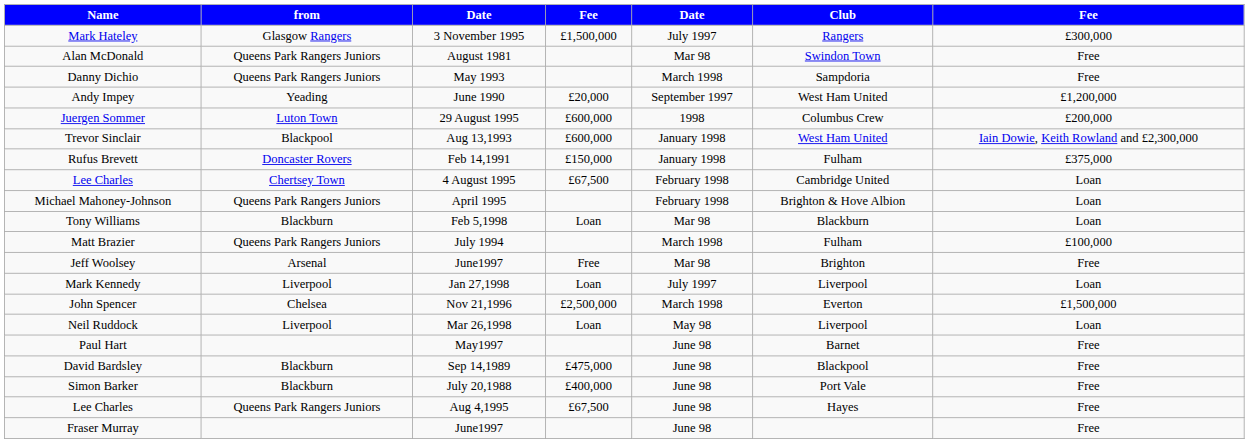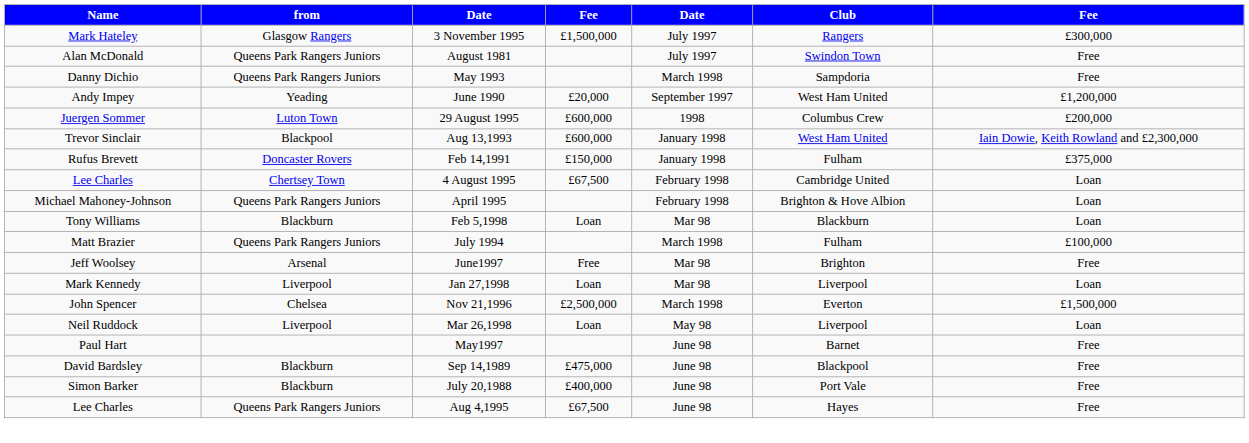 <table class="wikitable" style="text-align:center; font-size:90%; width:90%;">
 <tr>
 <th style="background:#0000FF; color:#FFFFFF; text-align:center;"><strong>Name</strong></th>
 <th style="background:#0000FF; color:#FFFFFF; text-align:center;">from</th>
 <th style="background:#0000FF; color:#FFFFFF; text-align:center;">Date</th>
 <th style="background:#0000FF; color:#FFFFFF; text-align:center;">Fee</th>
 <th style="background:#0000FF; color:#FFFFFF; text-align:center;"><strong>Date</strong></th>
 <th style="background:#0000FF; color:#FFFFFF; text-align:center;">Club</th>
 <th style="background:#0000FF; color:#FFFFFF; text-align:center;"><strong>Fee</strong></th>
 </tr>
 <tr>
 <td><a href='#'>Mark Hateley</a></td>
 <td>Glasgow <a href='#'>Rangers</a></td>
 <td>3 November 1995</td>
 <td>£1,500,000</td>
 <td>July 1997</td>
 <td><a href='#'>Rangers</a></td>
 <td>£300,000</td>
 </tr>
 <tr>
 <td>Alan McDonald</td>
 <td>Queens Park Rangers Juniors</td>
 <td>August 1981</td>
 <td></td>
-<td>Mar 98</td>
+<td>July 1997</td>
 <td><a href='#'>Swindon Town</a></td>
 <td>Free</td>
 </tr>
 <tr>
 <td>Danny Dichio</td>
 <td>Queens Park Rangers Juniors</td>
 <td>May 1993</td>
 <td></td>
 <td>March 1998</td>
 <td>Sampdoria</td>
 <td>Free</td>
 </tr>
 <tr>
 <td>Andy Impey</td>
 <td>Yeading</td>
 <td>June 1990</td>
 <td>£20,000</td>
 <td>September 1997</td>
 <td>West Ham United</td>
 <td>£1,200,000</td>
 </tr>
 <tr>
 <td><a href='#'>Juergen Sommer</a></td>
 <td><a href='#'>Luton Town</a></td>
 <td>29 August 1995</td>
 <td>£600,000</td>
 <td>1998</td>
 <td>Columbus Crew</td>
 <td>£200,000</td>
 </tr>
 <tr>
 <td>Trevor Sinclair</td>
 <td>Blackpool</td>
 <td>Aug 13,1993</td>
 <td>£600,000</td>
 <td>January 1998</td>
 <td><a href='#'>West Ham United</a></td>
 <td><a href='#'>Iain Dowie</a>,  <a href='#'>Keith Rowland</a> and £2,300,000</td>
 </tr>
 <tr>
 <td>Rufus Brevett</td>
 <td><a href='#'>Doncaster Rovers</a></td>
 <td>Feb 14,1991</td>
 <td>£150,000</td>
 <td>January 1998</td>
 <td>Fulham</td>
 <td>£375,000</td>
 </tr>
 <tr>
 <td><a href='#'>Lee Charles</a></td>
 <td><a href='#'>Chertsey Town</a></td>
 <td>4 August 1995</td>
 <td>£67,500</td>
 <td>February 1998</td>
 <td>Cambridge United</td>
 <td>Loan</td>
 </tr>
 <tr>
 <td>Michael Mahoney-Johnson</td>
 <td>Queens Park Rangers Juniors</td>
 <td>April 1995</td>
 <td></td>
 <td>February 1998</td>
 <td>Brighton & Hove Albion</td>
 <td>Loan</td>
 </tr>
 <tr>
 <td>Tony Williams</td>
 <td>Blackburn</td>
 <td>Feb 5,1998</td>
 <td>Loan</td>
 <td>Mar 98</td>
 <td>Blackburn</td>
 <td>Loan</td>
 </tr>
 <tr>
 <td>Matt Brazier</td>
 <td>Queens Park Rangers Juniors</td>
 <td>July 1994</td>
 <td></td>
 <td>March 1998</td>
 <td>Fulham</td>
 <td>£100,000</td>
 </tr>
 <tr>
 <td>Jeff Woolsey</td>
 <td>Arsenal</td>
 <td>June1997</td>
 <td>Free</td>
 <td>Mar 98</td>
 <td>Brighton</td>
 <td>Free</td>
 </tr>
 <tr>
 <td>Mark Kennedy</td>
 <td>Liverpool</td>
 <td>Jan 27,1998</td>
 <td>Loan</td>
-<td>July 1997</td>
+<td>Mar 98</td>
 <td>Liverpool</td>
 <td>Loan</td>
 </tr>
 <tr>
 <td>John Spencer</td>
 <td>Chelsea</td>
 <td>Nov 21,1996</td>
 <td>£2,500,000</td>
 <td>March 1998</td>
 <td>Everton</td>
 <td>£1,500,000</td>
 </tr>
 <tr>
 <td>Neil Ruddock</td>
 <td>Liverpool</td>
 <td>Mar 26,1998</td>
 <td>Loan</td>
 <td>May 98</td>
 <td>Liverpool</td>
 <td>Loan</td>
 </tr>
 <tr>
 <td>Paul Hart</td>
 <td></td>
 <td>May1997</td>
 <td></td>
 <td>June 98</td>
 <td>Barnet</td>
 <td>Free</td>
 </tr>
 <tr>
 <td>David Bardsley</td>
 <td>Blackburn</td>
 <td>Sep 14,1989</td>
 <td>£475,000</td>
 <td>June 98</td>
 <td>Blackpool</td>
 <td>Free</td>
 </tr>
 <tr>
 <td>Simon Barker</td>
 <td>Blackburn</td>
 <td>July 20,1988</td>
 <td>£400,000</td>
 <td>June 98</td>
 <td>Port Vale</td>
 <td>Free</td>
 </tr>
 <tr>
 <td>Lee Charles</td>
 <td>Queens Park Rangers Juniors</td>
 <td>Aug 4,1995</td>
 <td>£67,500</td>
 <td>June 98</td>
 <td>Hayes</td>
 <td>Free</td>
 </tr>
-<tr>
-<td>Fraser Murray</td>
-<td></td>
-<td>June1997</td>
-<td></td>
-<td>June 98</td>
-<td></td>
-<td>Free</td>
-</tr>
 </table>
